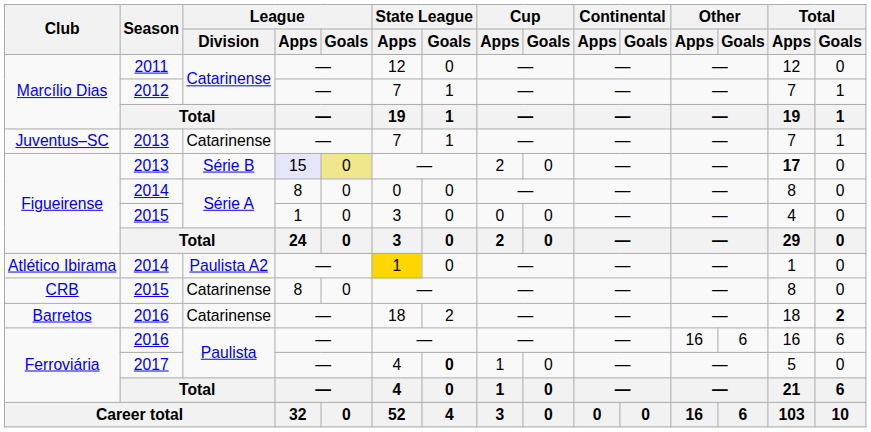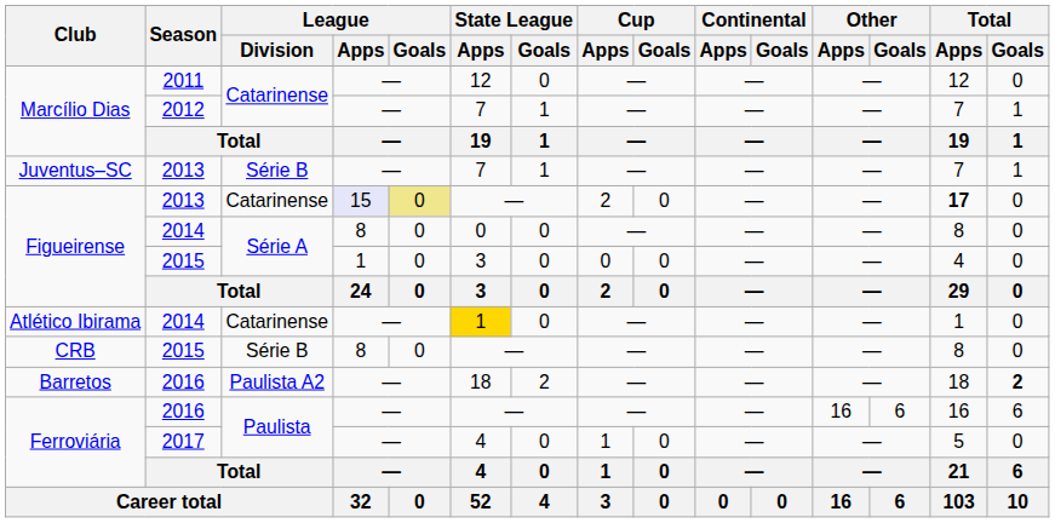 <table class="wikitable" style="text-align:center">
 <tr>
 <th rowspan="2">Club</th>
 <th rowspan="2">Season</th>
 <th colspan="3">League</th>
 <th colspan="2">State League</th>
 <th colspan="2">Cup</th>
 <th colspan="2">Continental</th>
 <th colspan="2">Other</th>
 <th colspan="2">Total</th>
 </tr>
 <tr>
 <th>Division</th>
 <th>Apps</th>
 <th>Goals</th>
 <th>Apps</th>
 <th>Goals</th>
 <th>Apps</th>
 <th>Goals</th>
 <th>Apps</th>
 <th>Goals</th>
 <th>Apps</th>
 <th>Goals</th>
 <th>Apps</th>
 <th>Goals</th>
 </tr>
 <tr>
 <td rowspan="3"><a href='#'>Marcílio Dias</a></td>
 <td><a href='#'>2011</a></td>
 <td rowspan="2"><a href='#'>Catarinense</a></td>
 <td colspan="2">—</td>
 <td>12</td>
 <td>0</td>
 <td colspan="2">—</td>
 <td colspan="2">—</td>
 <td colspan="2">—</td>
 <td>12</td>
 <td>0</td>
 </tr>
 <tr>
 <td><a href='#'>2012</a></td>
 <td colspan="2">—</td>
 <td>7</td>
 <td>1</td>
 <td colspan="2">—</td>
 <td colspan="2">—</td>
 <td colspan="2">—</td>
 <td>7</td>
 <td>1</td>
 </tr>
 <tr>
 <th colspan="2">Total</th>
 <th colspan="2">—</th>
 <th>19</th>
 <th>1</th>
 <th colspan="2">—</th>
 <th colspan="2">—</th>
 <th colspan="2">—</th>
 <th>19</th>
 <th>1</th>
 </tr>
 <tr>
 <td><a href='#'>Juventus–SC</a></td>
 <td><a href='#'>2013</a></td>
-<td>Catarinense</td>
+<td><a href='#'>Série B</a></td>
 <td colspan="2">—</td>
 <td>7</td>
 <td>1</td>
 <td colspan="2">—</td>
 <td colspan="2">—</td>
 <td colspan="2">—</td>
 <td>7</td>
 <td>1</td>
 </tr>
 <tr>
 <td rowspan="4"><a href='#'>Figueirense</a></td>
 <td><a href='#'>2013</a></td>
-<td><a href='#'>Série B</a></td>
+<td>Catarinense</td>
 <td style="background: lavender;">15</td>
 <td style="background: khaki;">0</td>
 <td colspan="2">—</td>
 <td>2</td>
 <td>0</td>
 <td colspan="2">—</td>
 <td colspan="2">—</td>
 <td><strong>17</strong></td>
 <td>0</td>
 </tr>
 <tr>
 <td><a href='#'>2014</a></td>
 <td rowspan="2"><a href='#'>Série A</a></td>
 <td>8</td>
 <td>0</td>
 <td>0</td>
 <td>0</td>
 <td colspan="2">—</td>
 <td colspan="2">—</td>
 <td colspan="2">—</td>
 <td>8</td>
 <td>0</td>
 </tr>
 <tr>
 <td><a href='#'>2015</a></td>
 <td>1</td>
 <td>0</td>
 <td>3</td>
 <td>0</td>
 <td>0</td>
 <td>0</td>
 <td colspan="2">—</td>
 <td colspan="2">—</td>
 <td>4</td>
 <td>0</td>
 </tr>
 <tr>
 <th colspan="2">Total</th>
 <th>24</th>
 <th>0</th>
 <th>3</th>
 <th>0</th>
 <th>2</th>
 <th>0</th>
 <th colspan="2">—</th>
 <th colspan="2">—</th>
 <th>29</th>
 <th>0</th>
 </tr>
 <tr>
 <td><a href='#'>Atlético Ibirama</a></td>
 <td><a href='#'>2014</a></td>
-<td><a href='#'>Paulista A2</a></td>
+<td>Catarinense</td>
 <td colspan="2">—</td>
 <td style="background: gold;">1</td>
 <td>0</td>
 <td colspan="2">—</td>
 <td colspan="2">—</td>
 <td colspan="2">—</td>
 <td>1</td>
 <td>0</td>
 </tr>
 <tr>
 <td><a href='#'>CRB</a></td>
 <td><a href='#'>2015</a></td>
-<td>Catarinense</td>
+<td>Série B</td>
 <td>8</td>
 <td>0</td>
 <td colspan="2">—</td>
 <td colspan="2">—</td>
 <td colspan="2">—</td>
 <td colspan="2">—</td>
 <td>8</td>
 <td>0</td>
 </tr>
 <tr>
 <td><a href='#'>Barretos</a></td>
 <td><a href='#'>2016</a></td>
-<td>Catarinense</td>
+<td><a href='#'>Paulista A2</a></td>
 <td colspan="2">—</td>
 <td>18</td>
 <td>2</td>
 <td colspan="2">—</td>
 <td colspan="2">—</td>
 <td colspan="2">—</td>
 <td>18</td>
 <td><strong>2</strong></td>
 </tr>
 <tr>
 <td rowspan="3"><a href='#'>Ferroviária</a></td>
 <td><a href='#'>2016</a></td>
 <td rowspan="2"><a href='#'>Paulista</a></td>
 <td colspan="2">—</td>
 <td colspan="2">—</td>
 <td colspan="2">—</td>
 <td colspan="2">—</td>
 <td>16</td>
 <td>6</td>
 <td>16</td>
 <td>6</td>
 </tr>
 <tr>
 <td><a href='#'>2017</a></td>
 <td colspan="2">—</td>
 <td>4</td>
-<td><strong>0</strong></td>
+<td>0</td>
 <td>1</td>
 <td>0</td>
 <td colspan="2">—</td>
 <td colspan="2">—</td>
 <td>5</td>
 <td>0</td>
 </tr>
 <tr>
 <th colspan="2">Total</th>
 <th colspan="2">—</th>
 <th>4</th>
 <th>0</th>
 <th>1</th>
 <th>0</th>
 <th colspan="2">—</th>
 <th colspan="2">—</th>
 <th>21</th>
 <th>6</th>
 </tr>
 <tr>
 <th colspan="3">Career total</th>
 <th>32</th>
 <th>0</th>
 <th>52</th>
 <th>4</th>
 <th>3</th>
 <th>0</th>
 <th>0</th>
 <th>0</th>
 <th>16</th>
 <th>6</th>
 <th>103</th>
 <th>10</th>
 </tr>
 </table>
